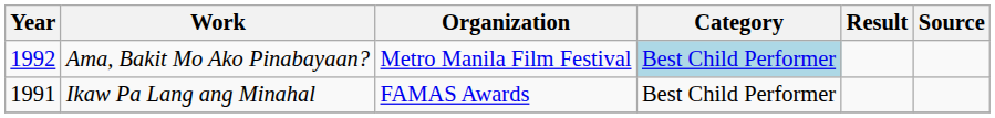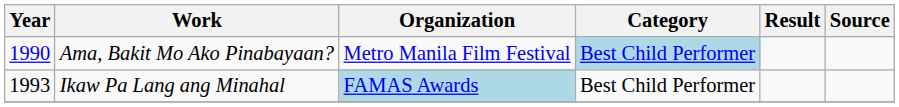 <table class="wikitable">
 <tr>
 <th>Year</th>
 <th>Work</th>
 <th>Organization</th>
 <th>Category</th>
 <th>Result</th>
 <th>Source </th>
 </tr>
 <tr>
-<td><a href='#'>1992</a></td>
+<td><a href='#'>1990</a></td>
 <td><em>Ama, Bakit Mo Ako Pinabayaan?</em></td>
 <td><a href='#'>Metro Manila Film Festival</a></td>
 <td style="background: lightblue;"><a href='#'>Best Child Performer</a> </td>
 <td></td>
 <td></td>
 </tr>
 <tr>
-<td>1991</td>
+<td>1993</td>
 <td><em>Ikaw Pa Lang ang Minahal</em></td>
-<td><a href='#'>FAMAS Awards</a></td>
+<td style="background: lightblue;"><a href='#'>FAMAS Awards</a></td>
 <td>Best Child Performer</td>
 <td></td>
 <td></td>
 </tr>
 <tr>
 </tr>
 </table>
